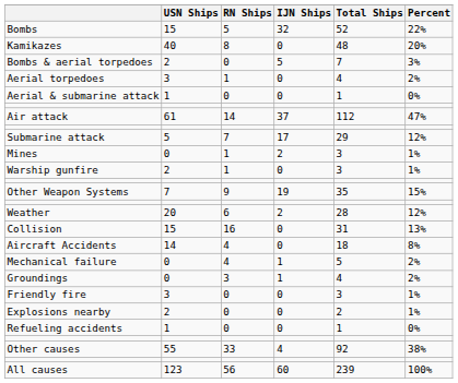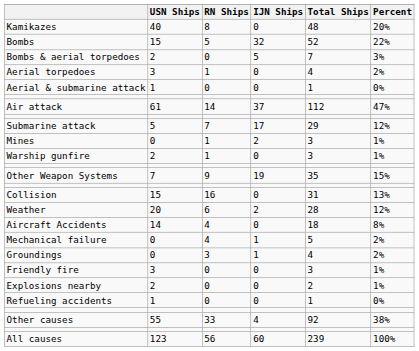 <table class="wikitable">
 <tr>
 </tr>
 <tr>
 <th></th>
 <th>USN Ships</th>
 <th>RN Ships</th>
 <th>IJN Ships</th>
 <th>Total Ships</th>
 <th>Percent</th>
 </tr>
 <tr>
+<td>Kamikazes</td>
+<td>40</td>
+<td>8</td>
+<td>0</td>
+<td>48</td>
+<td>20%</td>
+</tr>
+<tr>
 <td>Bombs</td>
 <td>15</td>
 <td>5</td>
 <td>32</td>
 <td>52</td>
 <td>22%</td>
-</tr>
-<tr>
-<td>Kamikazes</td>
-<td>40</td>
-<td>8</td>
-<td>0</td>
-<td>48</td>
-<td>20%</td>
 </tr>
 <tr>
 <td>Bombs & aerial torpedoes</td>
 <td>2</td>
 <td>0</td>
 <td>5</td>
 <td>7</td>
 <td>3%</td>
 </tr>
 <tr>
 <td>Aerial torpedoes</td>
 <td>3</td>
 <td>1</td>
 <td>0</td>
 <td>4</td>
 <td>2%</td>
 </tr>
 <tr>
 <td>Aerial & submarine attack</td>
 <td>1</td>
 <td>0</td>
 <td>0</td>
 <td>1</td>
 <td>0%</td>
 </tr>
 <tr>
 <td></td>
 <td></td>
 <td></td>
 <td></td>
 <td></td>
 <td></td>
 </tr>
 <tr>
 <td>Air attack</td>
 <td>61</td>
 <td>14</td>
 <td>37</td>
 <td>112</td>
 <td>47%</td>
 </tr>
 <tr>
 <td></td>
 <td></td>
 <td></td>
 <td></td>
 <td></td>
 <td></td>
 </tr>
 <tr>
 <td>Submarine attack</td>
 <td>5</td>
 <td>7</td>
 <td>17</td>
 <td>29</td>
 <td>12%</td>
 </tr>
 <tr>
 <td>Mines</td>
 <td>0</td>
 <td>1</td>
 <td>2</td>
 <td>3</td>
 <td>1%</td>
 </tr>
 <tr>
 <td>Warship gunfire</td>
 <td>2</td>
 <td>1</td>
 <td>0</td>
 <td>3</td>
 <td>1%</td>
 </tr>
 <tr>
 <td></td>
 <td></td>
 <td></td>
 <td></td>
 <td></td>
 <td></td>
 </tr>
 <tr>
 <td>Other Weapon Systems</td>
 <td>7</td>
 <td>9</td>
 <td>19</td>
 <td>35</td>
 <td>15%</td>
 </tr>
 <tr>
 <td></td>
 <td></td>
 <td></td>
 <td></td>
 <td></td>
 <td></td>
 </tr>
 <tr>
+<td>Collision</td>
+<td>15</td>
+<td>16</td>
+<td>0</td>
+<td>31</td>
+<td>13%</td>
+</tr>
+<tr>
 <td>Weather</td>
 <td>20</td>
 <td>6</td>
 <td>2</td>
 <td>28</td>
 <td>12%</td>
-</tr>
-<tr>
-<td>Collision</td>
-<td>15</td>
-<td>16</td>
-<td>0</td>
-<td>31</td>
-<td>13%</td>
 </tr>
 <tr>
 <td>Aircraft Accidents</td>
 <td>14</td>
 <td>4</td>
 <td>0</td>
 <td>18</td>
 <td>8%</td>
 </tr>
 <tr>
 <td>Mechanical failure</td>
 <td>0</td>
 <td>4</td>
 <td>1</td>
 <td>5</td>
 <td>2%</td>
 </tr>
 <tr>
 <td>Groundings</td>
 <td>0</td>
 <td>3</td>
 <td>1</td>
 <td>4</td>
 <td>2%</td>
 </tr>
 <tr>
 <td>Friendly fire</td>
 <td>3</td>
 <td>0</td>
 <td>0</td>
 <td>3</td>
 <td>1%</td>
 </tr>
 <tr>
 <td>Explosions nearby</td>
 <td>2</td>
 <td>0</td>
 <td>0</td>
 <td>2</td>
 <td>1%</td>
 </tr>
 <tr>
 <td>Refueling accidents</td>
 <td>1</td>
 <td>0</td>
 <td>0</td>
 <td>1</td>
 <td>0%</td>
 </tr>
 <tr>
 <td></td>
 <td></td>
 <td></td>
 <td></td>
 <td></td>
 <td></td>
 </tr>
 <tr>
 <td>Other causes</td>
 <td>55</td>
 <td>33</td>
 <td>4</td>
 <td>92</td>
 <td>38%</td>
 </tr>
 <tr>
 <td></td>
 <td></td>
 <td></td>
 <td></td>
 <td></td>
 <td></td>
 </tr>
 <tr>
 <td>All causes</td>
 <td>123</td>
 <td>56</td>
 <td>60</td>
 <td>239</td>
 <td>100%</td>
 </tr>
 </table>
